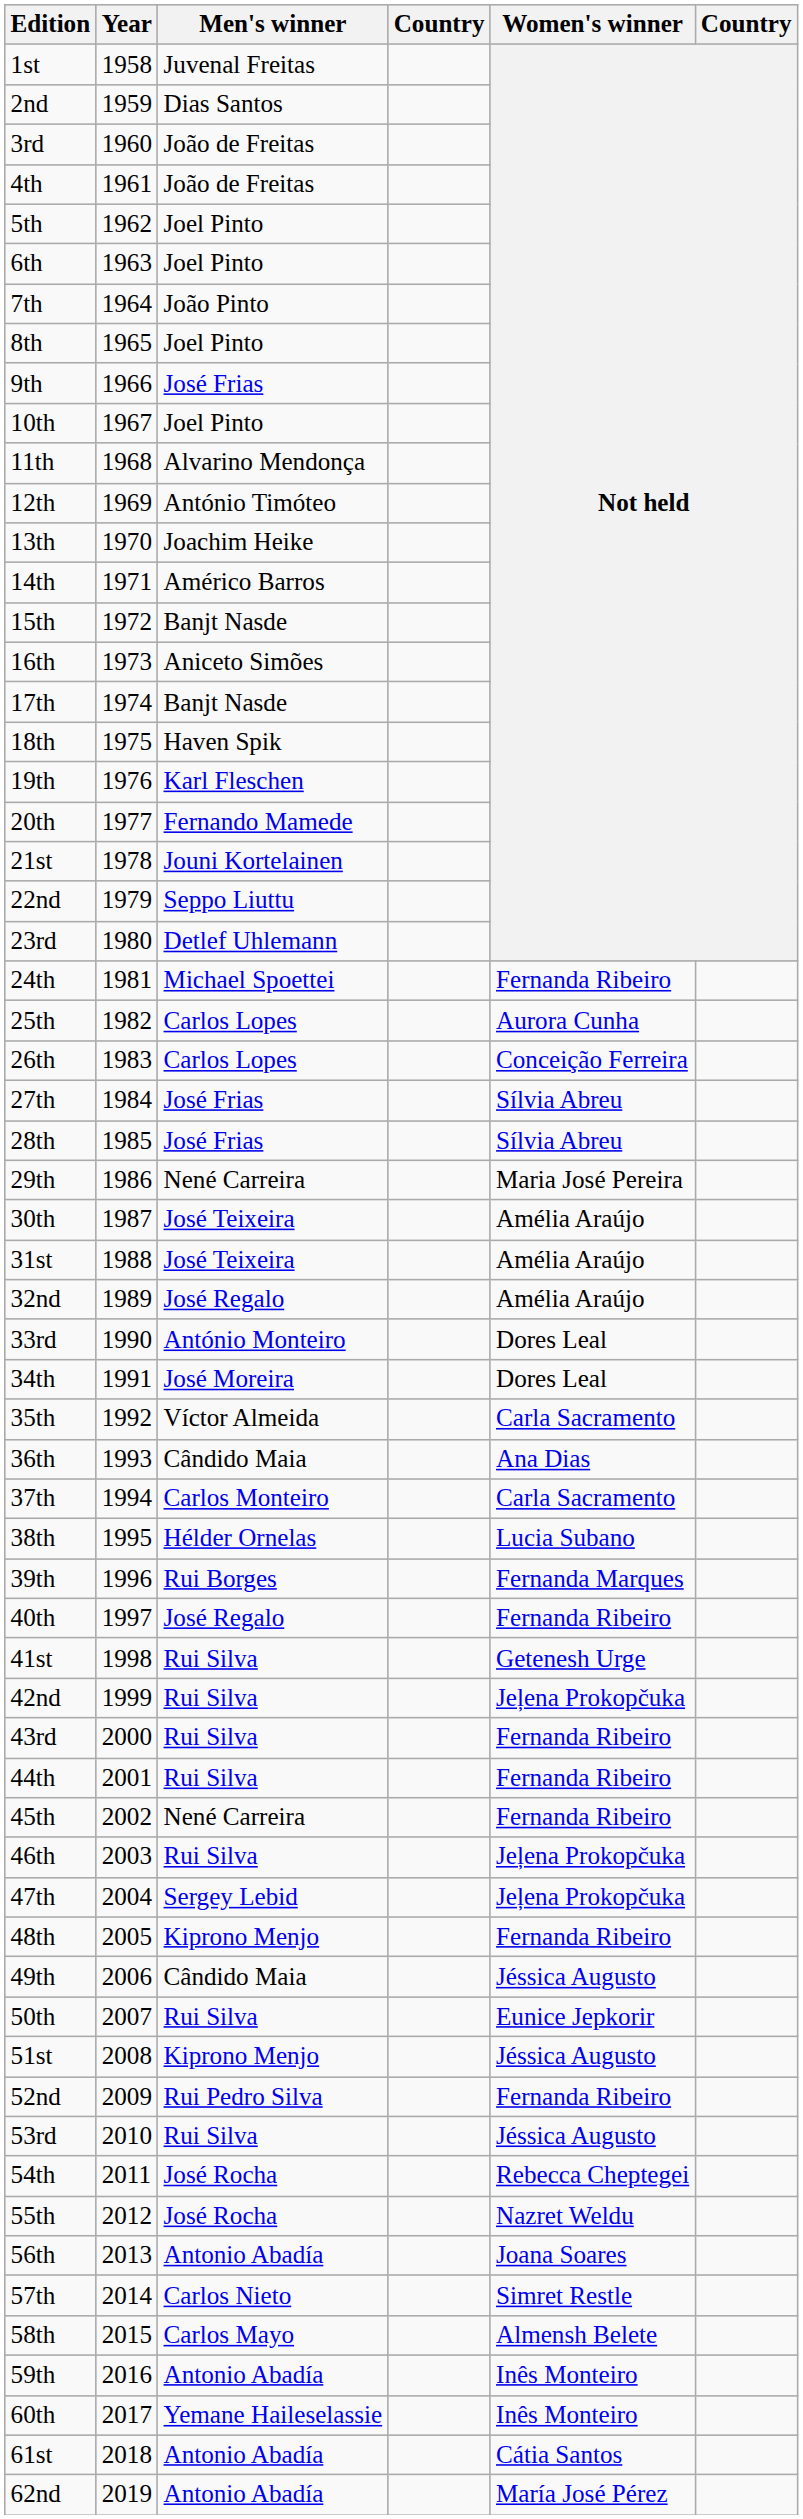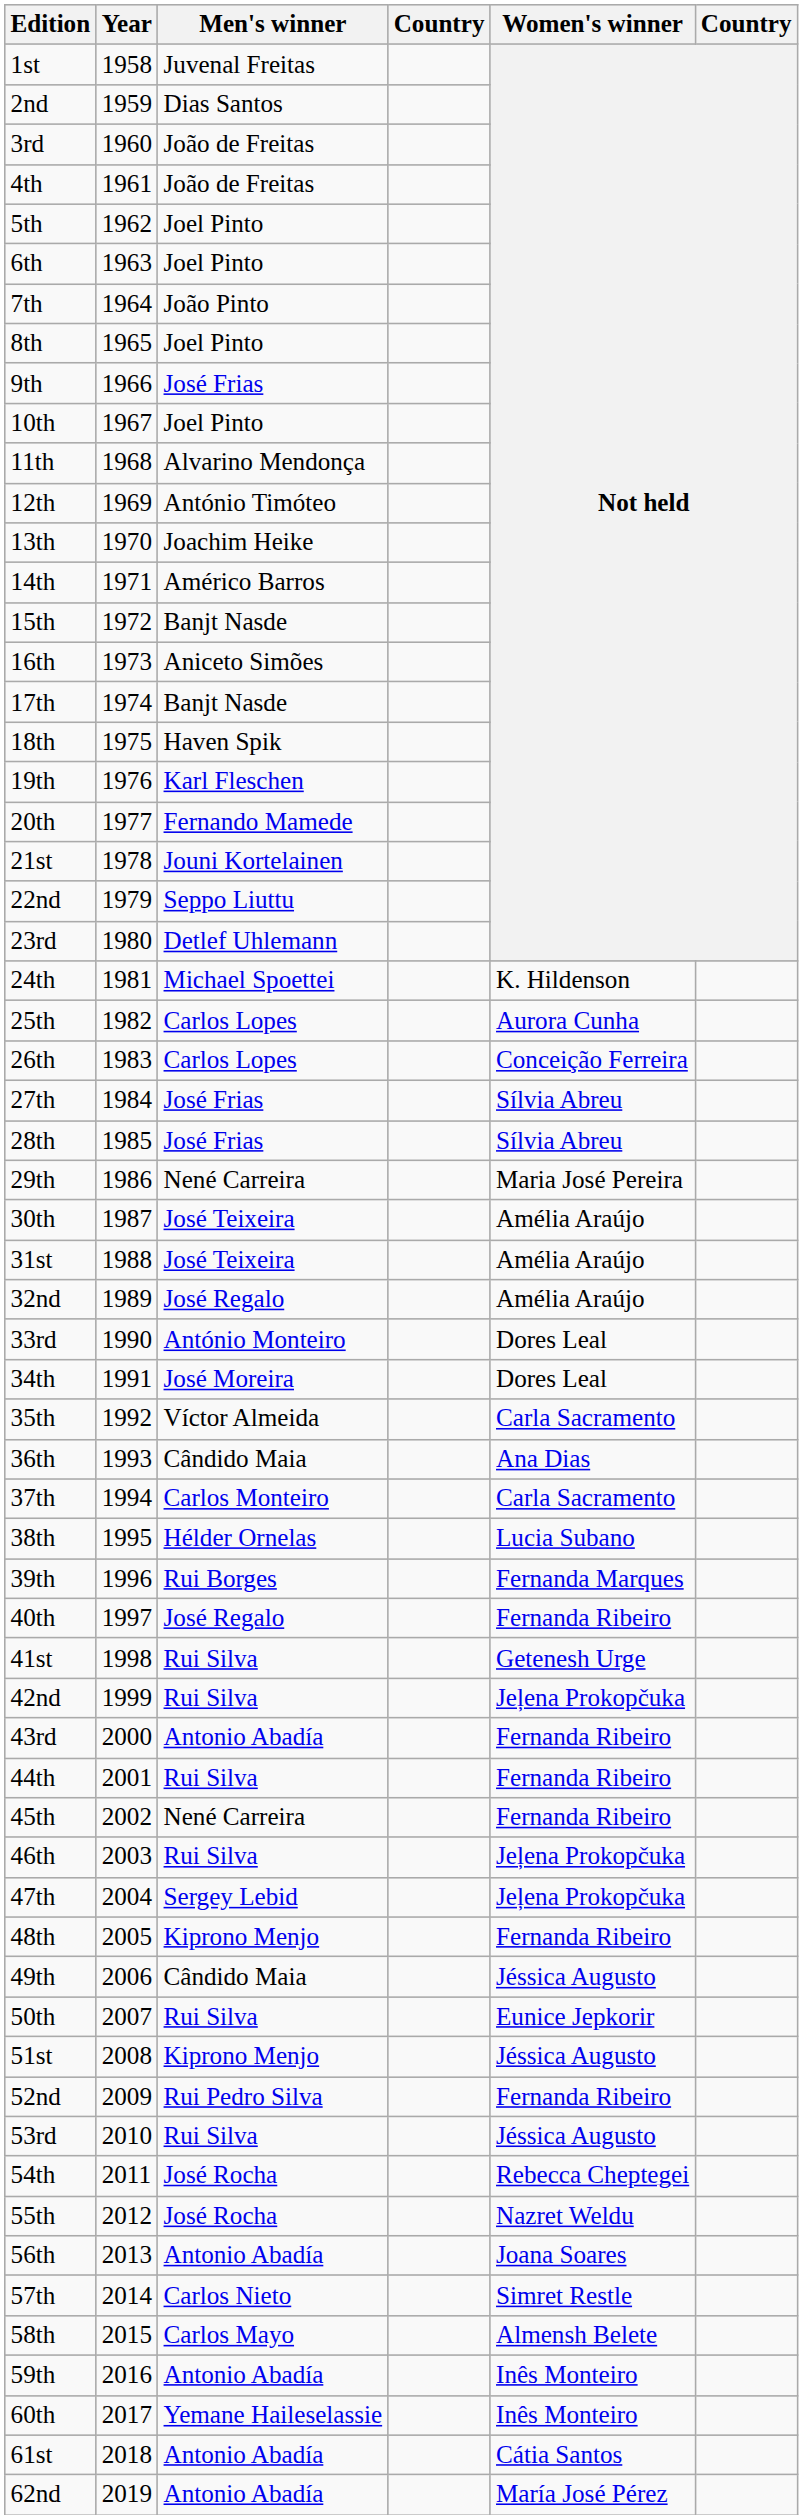 <table class="wikitable">
 <tr>
 <th>Edition</th>
 <th>Year</th>
 <th>Men's winner</th>
 <th>Country</th>
 <th>Women's winner</th>
 <th>Country</th>
 </tr>
 <tr>
 <td>1st</td>
 <td>1958</td>
 <td>Juvenal Freitas</td>
 <td></td>
 <th rowspan=23 colspan=2>Not held</th>
 </tr>
 <tr>
 <td>2nd</td>
 <td>1959</td>
 <td>Dias Santos</td>
 <td></td>
 </tr>
 <tr>
 <td>3rd</td>
 <td>1960</td>
 <td>João de Freitas</td>
 <td></td>
 </tr>
 <tr>
 <td>4th</td>
 <td>1961</td>
 <td>João de Freitas</td>
 <td></td>
 </tr>
 <tr>
 <td>5th</td>
 <td>1962</td>
 <td>Joel Pinto</td>
 <td></td>
 </tr>
 <tr>
 <td>6th</td>
 <td>1963</td>
 <td>Joel Pinto</td>
 <td></td>
 </tr>
 <tr>
 <td>7th</td>
 <td>1964</td>
 <td>João Pinto</td>
 <td></td>
 </tr>
 <tr>
 <td>8th</td>
 <td>1965</td>
 <td>Joel Pinto</td>
 <td></td>
 </tr>
 <tr>
 <td>9th</td>
 <td>1966</td>
 <td><a href='#'>José Frias</a></td>
 <td></td>
 </tr>
 <tr>
 <td>10th</td>
 <td>1967</td>
 <td>Joel Pinto</td>
 <td></td>
 </tr>
 <tr>
 <td>11th</td>
 <td>1968</td>
 <td>Alvarino Mendonça</td>
 <td></td>
 </tr>
 <tr>
 <td>12th</td>
 <td>1969</td>
 <td>António Timóteo</td>
 <td></td>
 </tr>
 <tr>
 <td>13th</td>
 <td>1970</td>
 <td>Joachim Heike</td>
 <td></td>
 </tr>
 <tr>
 <td>14th</td>
 <td>1971</td>
 <td>Américo Barros</td>
 <td></td>
 </tr>
 <tr>
 <td>15th</td>
 <td>1972</td>
 <td>Banjt Nasde</td>
 <td></td>
 </tr>
 <tr>
 <td>16th</td>
 <td>1973</td>
 <td>Aniceto Simões</td>
 <td></td>
 </tr>
 <tr>
 <td>17th</td>
 <td>1974</td>
 <td>Banjt Nasde</td>
 <td></td>
 </tr>
 <tr>
 <td>18th</td>
 <td>1975</td>
 <td>Haven Spik</td>
 <td></td>
 </tr>
 <tr>
 <td>19th</td>
 <td>1976</td>
 <td><a href='#'>Karl Fleschen</a></td>
 <td></td>
 </tr>
 <tr>
 <td>20th</td>
 <td>1977</td>
 <td><a href='#'>Fernando Mamede</a></td>
 <td></td>
 </tr>
 <tr>
 <td>21st</td>
 <td>1978</td>
 <td><a href='#'>Jouni Kortelainen</a></td>
 <td></td>
 </tr>
 <tr>
 <td>22nd</td>
 <td>1979</td>
 <td><a href='#'>Seppo Liuttu</a></td>
 <td></td>
 </tr>
 <tr>
 <td>23rd</td>
 <td>1980</td>
 <td><a href='#'>Detlef Uhlemann</a></td>
 <td></td>
 </tr>
 <tr>
 <td>24th</td>
 <td>1981</td>
 <td><a href='#'>Michael Spoettei</a></td>
 <td></td>
-<td><a href='#'>Fernanda Ribeiro</a></td>
+<td>K. Hildenson</td>
 <td></td>
 </tr>
 <tr>
 <td>25th</td>
 <td>1982</td>
 <td><a href='#'>Carlos Lopes</a></td>
 <td></td>
 <td><a href='#'>Aurora Cunha</a></td>
 <td></td>
 </tr>
 <tr>
 <td>26th</td>
 <td>1983</td>
 <td><a href='#'>Carlos Lopes</a></td>
 <td></td>
 <td><a href='#'>Conceição Ferreira</a></td>
 <td></td>
 </tr>
 <tr>
 <td>27th</td>
 <td>1984</td>
 <td><a href='#'>José Frias</a></td>
 <td></td>
 <td><a href='#'>Sílvia Abreu</a></td>
 <td></td>
 </tr>
 <tr>
 <td>28th</td>
 <td>1985</td>
 <td><a href='#'>José Frias</a></td>
 <td></td>
 <td><a href='#'>Sílvia Abreu</a></td>
 <td></td>
 </tr>
 <tr>
 <td>29th</td>
 <td>1986</td>
 <td>Nené Carreira</td>
 <td></td>
 <td>Maria José Pereira</td>
 <td></td>
 </tr>
 <tr>
 <td>30th</td>
 <td>1987</td>
 <td><a href='#'>José Teixeira</a></td>
 <td></td>
 <td>Amélia Araújo</td>
 <td></td>
 </tr>
 <tr>
 <td>31st</td>
 <td>1988</td>
 <td><a href='#'>José Teixeira</a></td>
 <td></td>
 <td>Amélia Araújo</td>
 <td></td>
 </tr>
 <tr>
 <td>32nd</td>
 <td>1989</td>
 <td><a href='#'>José Regalo</a></td>
 <td></td>
 <td>Amélia Araújo</td>
 <td></td>
 </tr>
 <tr>
 <td>33rd</td>
 <td>1990</td>
 <td><a href='#'>António Monteiro</a></td>
 <td></td>
 <td>Dores Leal</td>
 <td></td>
 </tr>
 <tr>
 <td>34th</td>
 <td>1991</td>
 <td><a href='#'>José Moreira</a></td>
 <td></td>
 <td>Dores Leal</td>
 <td></td>
 </tr>
 <tr>
 <td>35th</td>
 <td>1992</td>
 <td>Víctor Almeida</td>
 <td></td>
 <td><a href='#'>Carla Sacramento</a></td>
 <td></td>
 </tr>
 <tr>
 <td>36th</td>
 <td>1993</td>
 <td>Cândido Maia</td>
 <td></td>
 <td><a href='#'>Ana Dias</a></td>
 <td></td>
 </tr>
 <tr>
 <td>37th</td>
 <td>1994</td>
 <td><a href='#'>Carlos Monteiro</a></td>
 <td></td>
 <td><a href='#'>Carla Sacramento</a></td>
 <td></td>
 </tr>
 <tr>
 <td>38th</td>
 <td>1995</td>
 <td><a href='#'>Hélder Ornelas</a></td>
 <td></td>
 <td><a href='#'>Lucia Subano</a></td>
 <td></td>
 </tr>
 <tr>
 <td>39th</td>
 <td>1996</td>
 <td><a href='#'>Rui Borges</a></td>
 <td></td>
 <td><a href='#'>Fernanda Marques</a></td>
 <td></td>
 </tr>
 <tr>
 <td>40th</td>
 <td>1997</td>
 <td><a href='#'>José Regalo</a></td>
 <td></td>
 <td><a href='#'>Fernanda Ribeiro</a></td>
 <td></td>
 </tr>
 <tr>
 <td>41st</td>
 <td>1998</td>
 <td><a href='#'>Rui Silva</a></td>
 <td></td>
 <td><a href='#'>Getenesh Urge</a></td>
 <td></td>
 </tr>
 <tr>
 <td>42nd</td>
 <td>1999</td>
 <td><a href='#'>Rui Silva</a></td>
 <td></td>
 <td><a href='#'>Jeļena Prokopčuka</a></td>
 <td></td>
 </tr>
 <tr>
 <td>43rd</td>
 <td>2000</td>
-<td><a href='#'>Rui Silva</a></td>
+<td><a href='#'>Antonio Abadía</a></td>
 <td></td>
 <td><a href='#'>Fernanda Ribeiro</a></td>
 <td></td>
 </tr>
 <tr>
 <td>44th</td>
 <td>2001</td>
 <td><a href='#'>Rui Silva</a></td>
 <td></td>
 <td><a href='#'>Fernanda Ribeiro</a></td>
 <td></td>
 </tr>
 <tr>
 <td>45th</td>
 <td>2002</td>
 <td>Nené Carreira</td>
 <td></td>
 <td><a href='#'>Fernanda Ribeiro</a></td>
 <td></td>
 </tr>
 <tr>
 <td>46th</td>
 <td>2003</td>
 <td><a href='#'>Rui Silva</a></td>
 <td></td>
 <td><a href='#'>Jeļena Prokopčuka</a></td>
 <td></td>
 </tr>
 <tr>
 <td>47th</td>
 <td>2004</td>
 <td><a href='#'>Sergey Lebid</a></td>
 <td></td>
 <td><a href='#'>Jeļena Prokopčuka</a></td>
 <td></td>
 </tr>
 <tr>
 <td>48th</td>
 <td>2005</td>
 <td><a href='#'>Kiprono Menjo</a></td>
 <td></td>
 <td><a href='#'>Fernanda Ribeiro</a></td>
 <td></td>
 </tr>
 <tr>
 <td>49th</td>
 <td>2006</td>
 <td>Cândido Maia</td>
 <td></td>
 <td><a href='#'>Jéssica Augusto</a></td>
 <td></td>
 </tr>
 <tr>
 <td>50th</td>
 <td>2007</td>
 <td><a href='#'>Rui Silva</a></td>
 <td></td>
 <td><a href='#'>Eunice Jepkorir</a></td>
 <td></td>
 </tr>
 <tr>
 <td>51st</td>
 <td>2008</td>
 <td><a href='#'>Kiprono Menjo</a></td>
 <td></td>
 <td><a href='#'>Jéssica Augusto</a></td>
 <td></td>
 </tr>
 <tr>
 <td>52nd</td>
 <td>2009</td>
 <td><a href='#'>Rui Pedro Silva</a></td>
 <td></td>
 <td><a href='#'>Fernanda Ribeiro</a></td>
 <td></td>
 </tr>
 <tr>
 <td>53rd</td>
 <td>2010</td>
 <td><a href='#'>Rui Silva</a></td>
 <td></td>
 <td><a href='#'>Jéssica Augusto</a></td>
 <td></td>
 </tr>
 <tr>
 <td>54th</td>
 <td>2011</td>
 <td><a href='#'>José Rocha</a></td>
 <td></td>
 <td><a href='#'>Rebecca Cheptegei</a></td>
 <td></td>
 </tr>
 <tr>
 <td>55th</td>
 <td>2012</td>
 <td><a href='#'>José Rocha</a></td>
 <td></td>
 <td><a href='#'>Nazret Weldu</a></td>
 <td></td>
 </tr>
 <tr>
 <td>56th</td>
 <td>2013</td>
 <td><a href='#'>Antonio Abadía</a></td>
 <td></td>
 <td><a href='#'>Joana Soares</a></td>
 <td></td>
 </tr>
 <tr>
 <td>57th</td>
 <td>2014</td>
 <td><a href='#'>Carlos Nieto</a></td>
 <td></td>
 <td><a href='#'>Simret Restle</a></td>
 <td></td>
 </tr>
 <tr>
 <td>58th</td>
 <td>2015</td>
 <td><a href='#'>Carlos Mayo</a></td>
 <td></td>
 <td><a href='#'>Almensh Belete</a></td>
 <td></td>
 </tr>
 <tr>
 <td>59th</td>
 <td>2016</td>
 <td><a href='#'>Antonio Abadía</a></td>
 <td></td>
 <td><a href='#'>Inês Monteiro</a></td>
 <td></td>
 </tr>
 <tr>
 <td>60th</td>
 <td>2017</td>
 <td><a href='#'>Yemane Haileselassie</a></td>
 <td></td>
 <td><a href='#'>Inês Monteiro</a></td>
 <td></td>
 </tr>
 <tr>
 <td>61st</td>
 <td>2018</td>
 <td><a href='#'>Antonio Abadía</a></td>
 <td></td>
 <td><a href='#'>Cátia Santos</a></td>
 <td></td>
 </tr>
 <tr>
 <td>62nd</td>
 <td>2019</td>
 <td><a href='#'>Antonio Abadía</a></td>
 <td></td>
 <td><a href='#'>María José Pérez</a></td>
 <td></td>
 </tr>
 </table>
